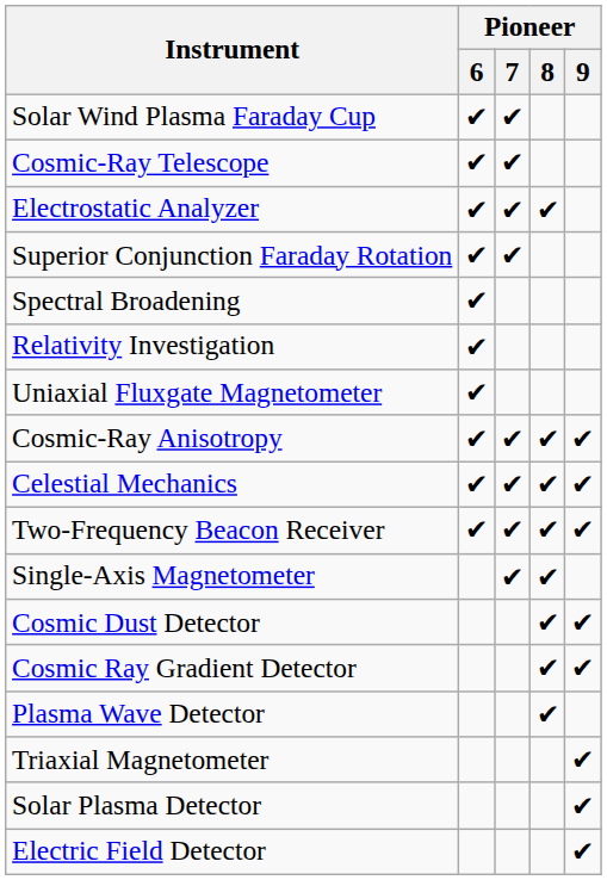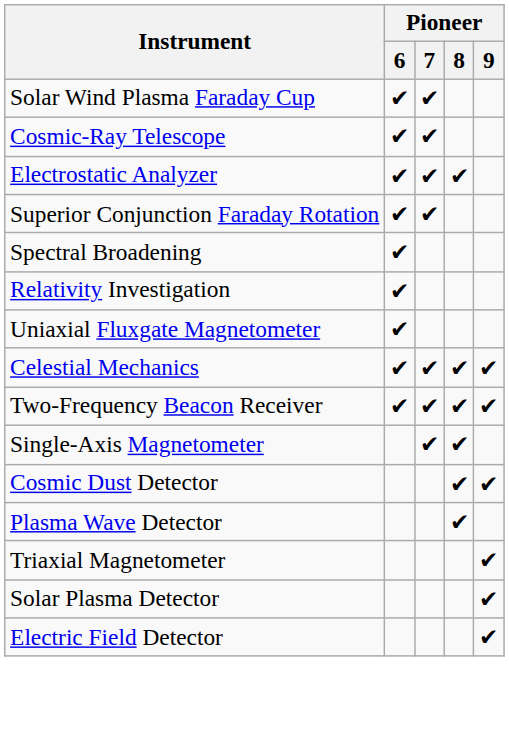 <table class="wikitable sortable">
 <tr>
 <th rowspan="2">Instrument</th>
 <th colspan="4">Pioneer</th>
 </tr>
 <tr>
 <th>6</th>
 <th>7</th>
 <th>8</th>
 <th>9</th>
 </tr>
 <tr>
 <td>Solar Wind Plasma <a href='#'>Faraday Cup</a></td>
 <td>✔</td>
 <td>✔</td>
 <td></td>
 <td></td>
 </tr>
 <tr>
 <td><a href='#'>Cosmic-Ray Telescope</a></td>
 <td>✔</td>
 <td>✔</td>
 <td></td>
 <td></td>
 </tr>
 <tr>
 <td><a href='#'>Electrostatic Analyzer</a></td>
 <td>✔</td>
 <td>✔</td>
 <td>✔</td>
 <td></td>
 </tr>
 <tr>
 <td>Superior Conjunction <a href='#'>Faraday Rotation</a></td>
 <td>✔</td>
 <td>✔</td>
 <td></td>
 <td></td>
 </tr>
 <tr>
 <td>Spectral Broadening</td>
 <td>✔</td>
 <td></td>
 <td></td>
 <td></td>
 </tr>
 <tr>
 <td><a href='#'>Relativity</a> Investigation</td>
 <td>✔</td>
 <td></td>
 <td></td>
 <td></td>
 </tr>
 <tr>
 <td>Uniaxial <a href='#'>Fluxgate Magnetometer</a></td>
 <td>✔</td>
 <td></td>
 <td></td>
 <td></td>
 </tr>
 <tr>
-<td>Cosmic-Ray <a href='#'>Anisotropy</a></td>
-<td>✔</td>
-<td>✔</td>
-<td>✔</td>
-<td>✔</td>
-</tr>
-<tr>
 <td><a href='#'>Celestial Mechanics</a></td>
 <td>✔</td>
 <td>✔</td>
 <td>✔</td>
 <td>✔</td>
 </tr>
 <tr>
 <td>Two-Frequency <a href='#'>Beacon</a> Receiver</td>
 <td>✔</td>
 <td>✔</td>
 <td>✔</td>
 <td>✔</td>
 </tr>
 <tr>
 <td>Single-Axis <a href='#'>Magnetometer</a></td>
 <td></td>
 <td>✔</td>
 <td>✔</td>
 <td></td>
 </tr>
 <tr>
 <td><a href='#'>Cosmic Dust</a> Detector</td>
-<td></td>
-<td></td>
-<td>✔</td>
-<td>✔</td>
-</tr>
-<tr>
-<td><a href='#'>Cosmic Ray</a> Gradient Detector</td>
 <td></td>
 <td></td>
 <td>✔</td>
 <td>✔</td>
 </tr>
 <tr>
 <td><a href='#'>Plasma Wave</a> Detector</td>
 <td></td>
 <td></td>
 <td>✔</td>
 <td></td>
 </tr>
 <tr>
 <td>Triaxial Magnetometer</td>
 <td></td>
 <td></td>
 <td></td>
 <td>✔</td>
 </tr>
 <tr>
 <td>Solar Plasma Detector</td>
 <td></td>
 <td></td>
 <td></td>
 <td>✔</td>
 </tr>
 <tr>
 <td><a href='#'>Electric Field</a> Detector</td>
 <td></td>
 <td></td>
 <td></td>
 <td>✔</td>
 </tr>
 </table>
